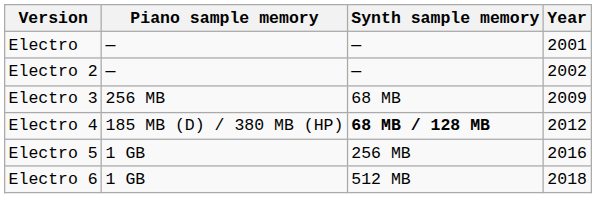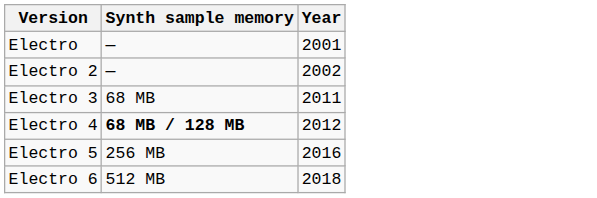 <table class="wikitable">
 <tr>
 <th>Version</th>
-<th>Piano sample memory</th>
 <th>Synth sample memory</th>
 <th>Year</th>
 </tr>
 <tr>
 <td>Electro</td>
 <td>—</td>
-<td>—</td>
 <td>2001</td>
 </tr>
 <tr>
 <td>Electro 2</td>
 <td>—</td>
-<td>—</td>
 <td>2002</td>
 </tr>
 <tr>
 <td>Electro 3</td>
-<td>256 MB</td>
 <td>68 MB</td>
-<td>2009</td>
+<td>2011</td>
 </tr>
 <tr>
 <td>Electro 4</td>
-<td>185 MB (D) / 380 MB (HP)</td>
 <td><strong>68 MB / 128 MB</strong></td>
 <td>2012</td>
 </tr>
 <tr>
 <td>Electro 5</td>
-<td>1 GB</td>
 <td>256 MB</td>
 <td>2016</td>
 </tr>
 <tr>
 <td>Electro 6</td>
-<td>1 GB</td>
 <td>512 MB</td>
 <td>2018</td>
 </tr>
 </table>
